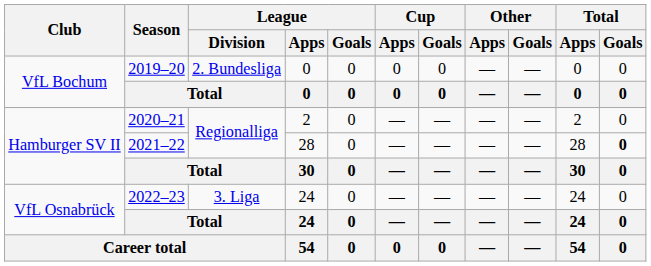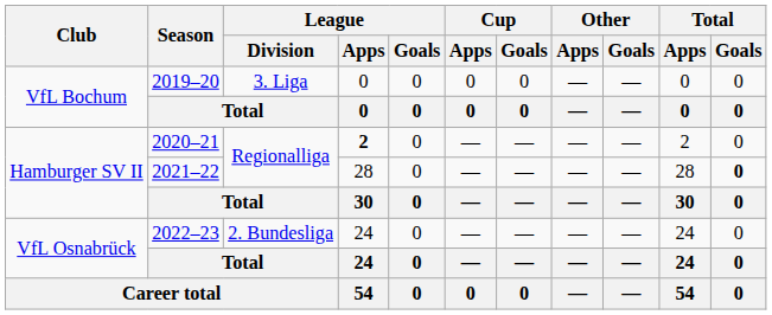 <table class=wikitable style=text-align:center>
 <tr>
 <th rowspan=2>Club</th>
 <th rowspan=2>Season</th>
 <th colspan=3>League</th>
 <th colspan=2>Cup</th>
 <th colspan=2>Other</th>
 <th colspan=2>Total</th>
 </tr>
 <tr>
 <th>Division</th>
 <th>Apps</th>
 <th>Goals</th>
 <th>Apps</th>
 <th>Goals</th>
 <th>Apps</th>
 <th>Goals</th>
 <th>Apps</th>
 <th>Goals</th>
 </tr>
 <tr>
 <td rowspan=2><a href='#'>VfL Bochum</a></td>
 <td><a href='#'>2019–20</a></td>
-<td><a href='#'>2. Bundesliga</a></td>
+<td><a href='#'>3. Liga</a></td>
 <td>0</td>
 <td>0</td>
 <td>0</td>
 <td>0</td>
 <td>—</td>
 <td>—</td>
 <td>0</td>
 <td>0</td>
 </tr>
 <tr>
 <th colspan="2">Total</th>
 <th>0</th>
 <th>0</th>
 <th>0</th>
 <th>0</th>
 <th>—</th>
 <th>—</th>
 <th>0</th>
 <th>0</th>
 </tr>
 <tr>
 <td rowspan=3><a href='#'>Hamburger SV II</a></td>
 <td><a href='#'>2020–21</a></td>
 <td rowspan=2><a href='#'>Regionalliga</a></td>
-<td>2</td>
+<td><strong>2</strong></td>
 <td>0</td>
 <td>—</td>
 <td>—</td>
 <td>—</td>
 <td>—</td>
 <td>2</td>
 <td>0</td>
 </tr>
 <tr>
 <td><a href='#'>2021–22</a></td>
 <td>28</td>
 <td>0</td>
 <td>—</td>
 <td>—</td>
 <td>—</td>
 <td>—</td>
 <td>28</td>
 <td><strong>0</strong></td>
 </tr>
 <tr>
 <th colspan="2">Total</th>
 <th>30</th>
 <th>0</th>
 <th>—</th>
 <th>—</th>
 <th>—</th>
 <th>—</th>
 <th>30</th>
 <th>0</th>
 </tr>
 <tr>
 <td rowspan=2><a href='#'>VfL Osnabrück</a></td>
 <td><a href='#'>2022–23</a></td>
-<td><a href='#'>3. Liga</a></td>
+<td><a href='#'>2. Bundesliga</a></td>
 <td>24</td>
 <td>0</td>
 <td>—</td>
 <td>—</td>
 <td>—</td>
 <td>—</td>
 <td>24</td>
 <td>0</td>
 </tr>
 <tr>
 <th colspan="2">Total</th>
 <th>24</th>
 <th>0</th>
 <th>—</th>
 <th>—</th>
 <th>—</th>
 <th>—</th>
 <th>24</th>
 <th>0</th>
 </tr>
 <tr>
 <th colspan=3>Career total</th>
 <th>54</th>
 <th>0</th>
 <th>0</th>
 <th>0</th>
 <th>—</th>
 <th>—</th>
 <th>54</th>
 <th>0</th>
 </tr>
 </table>
